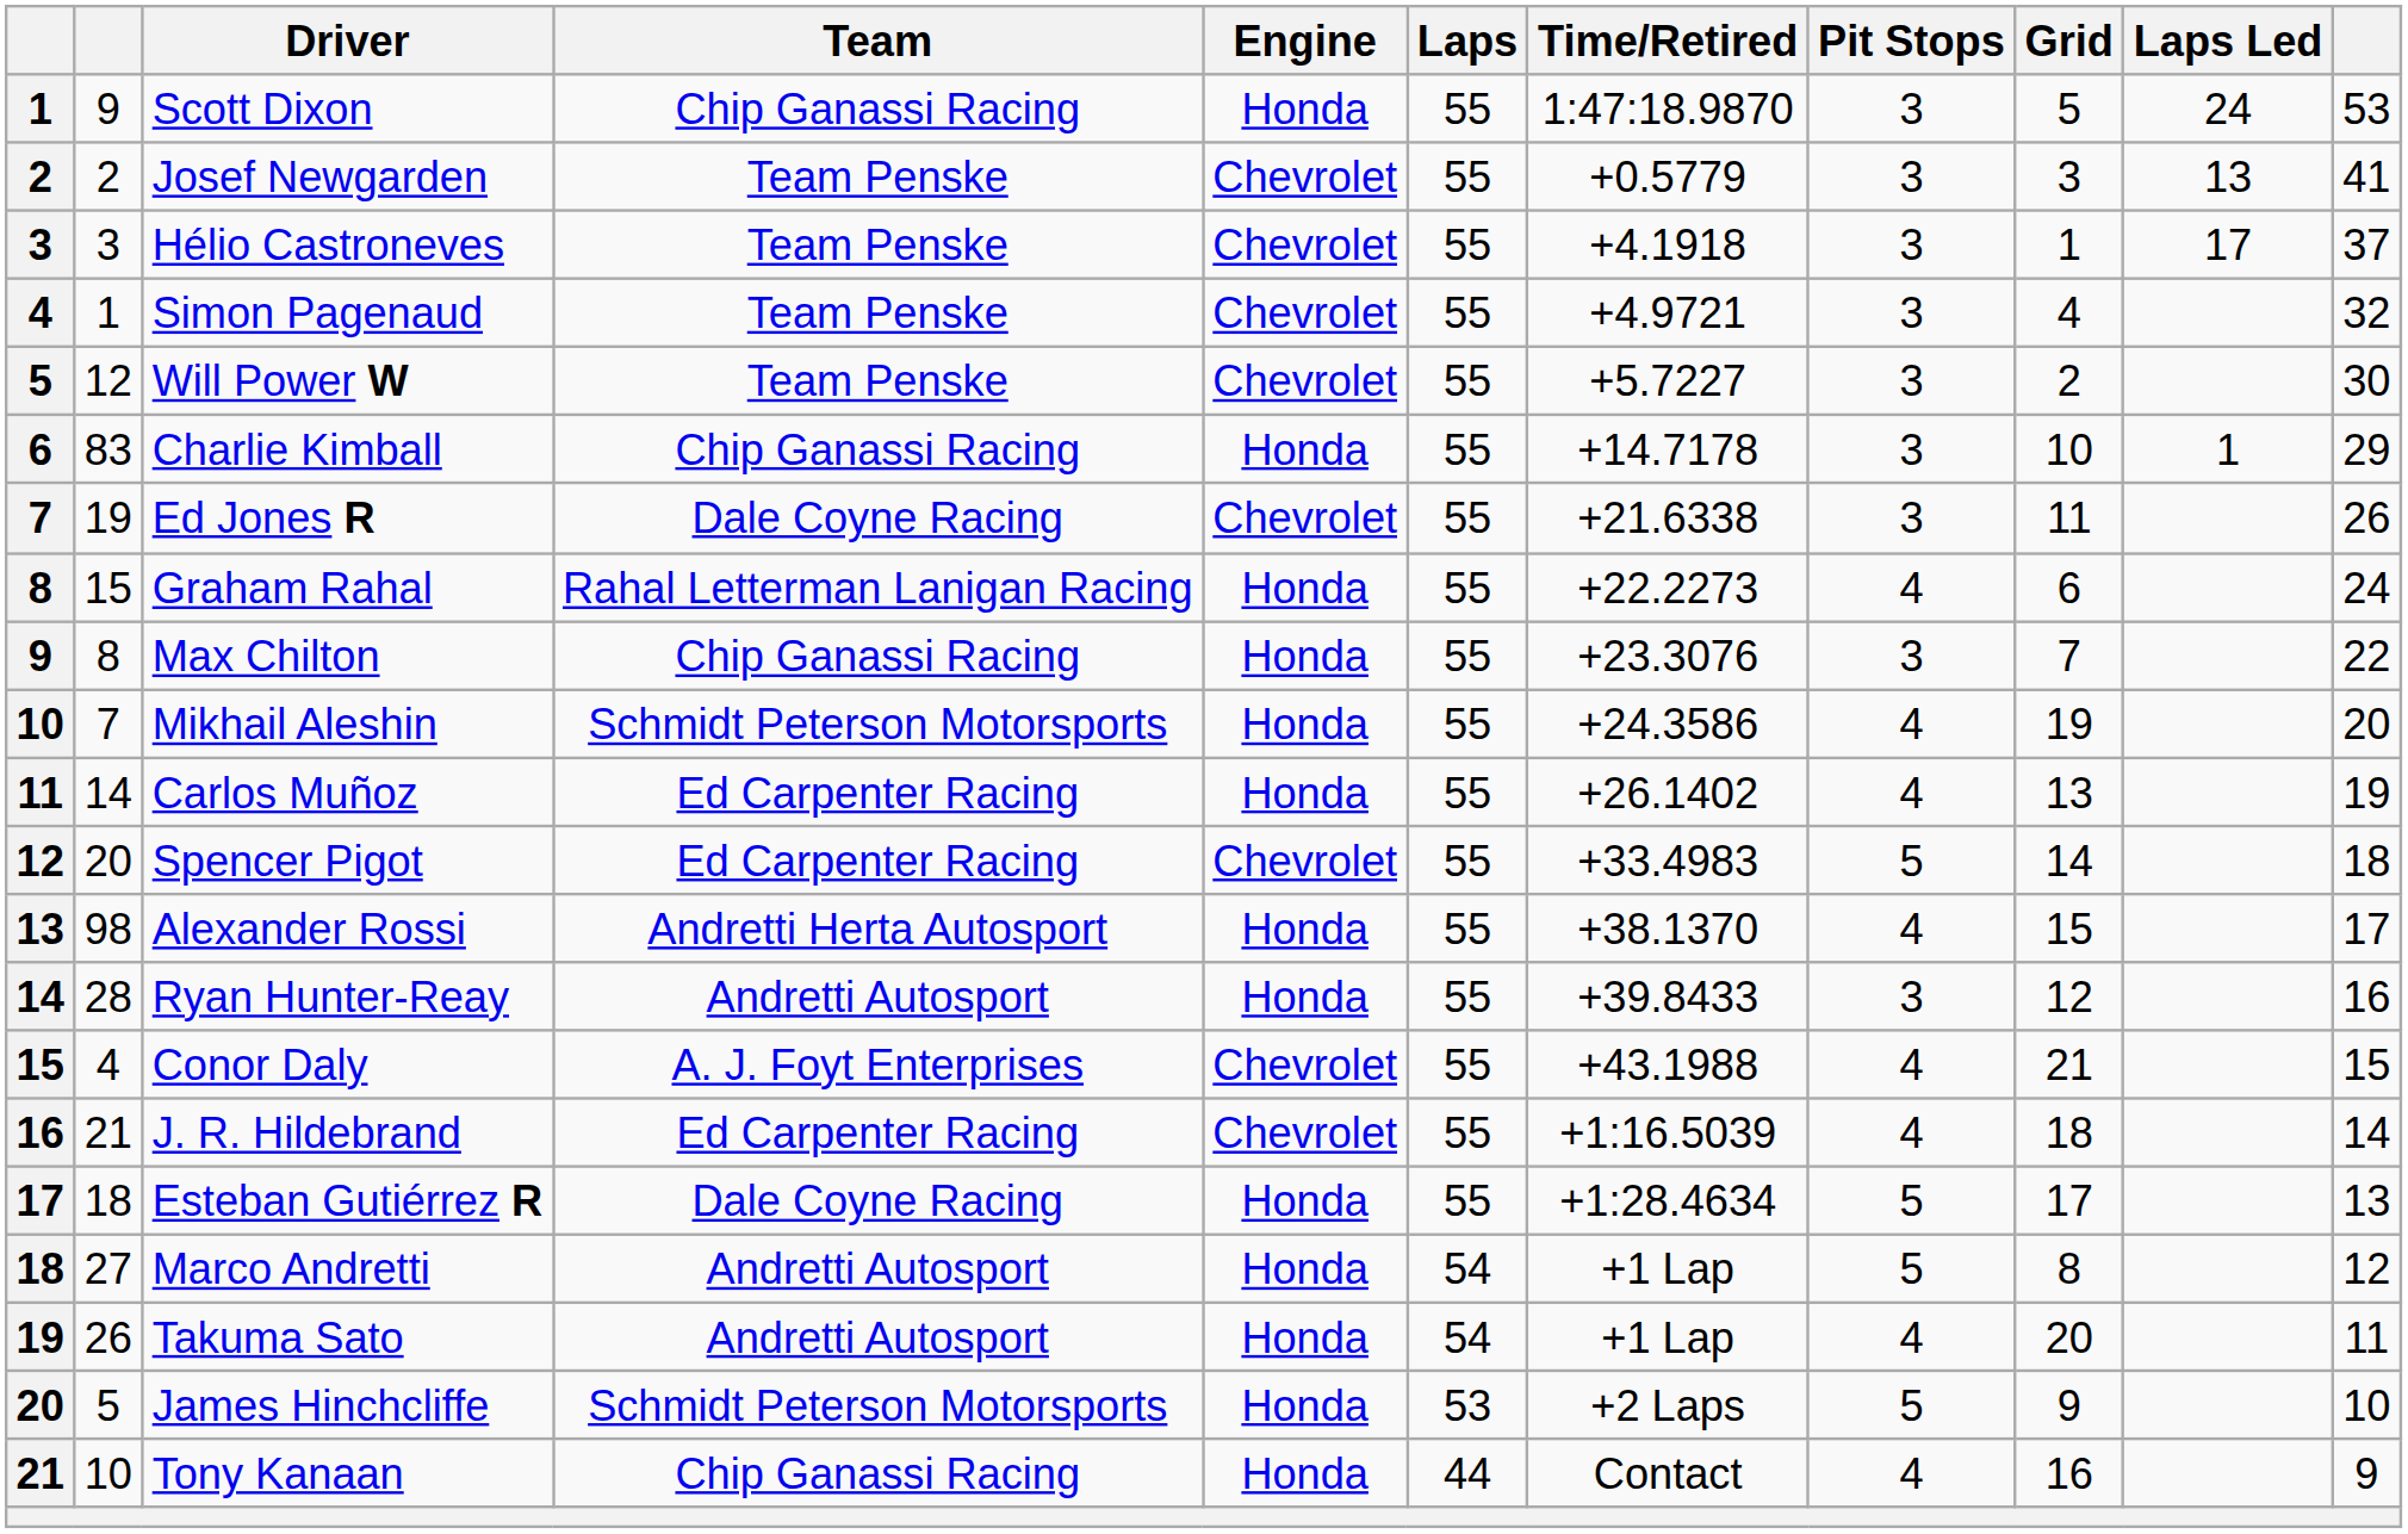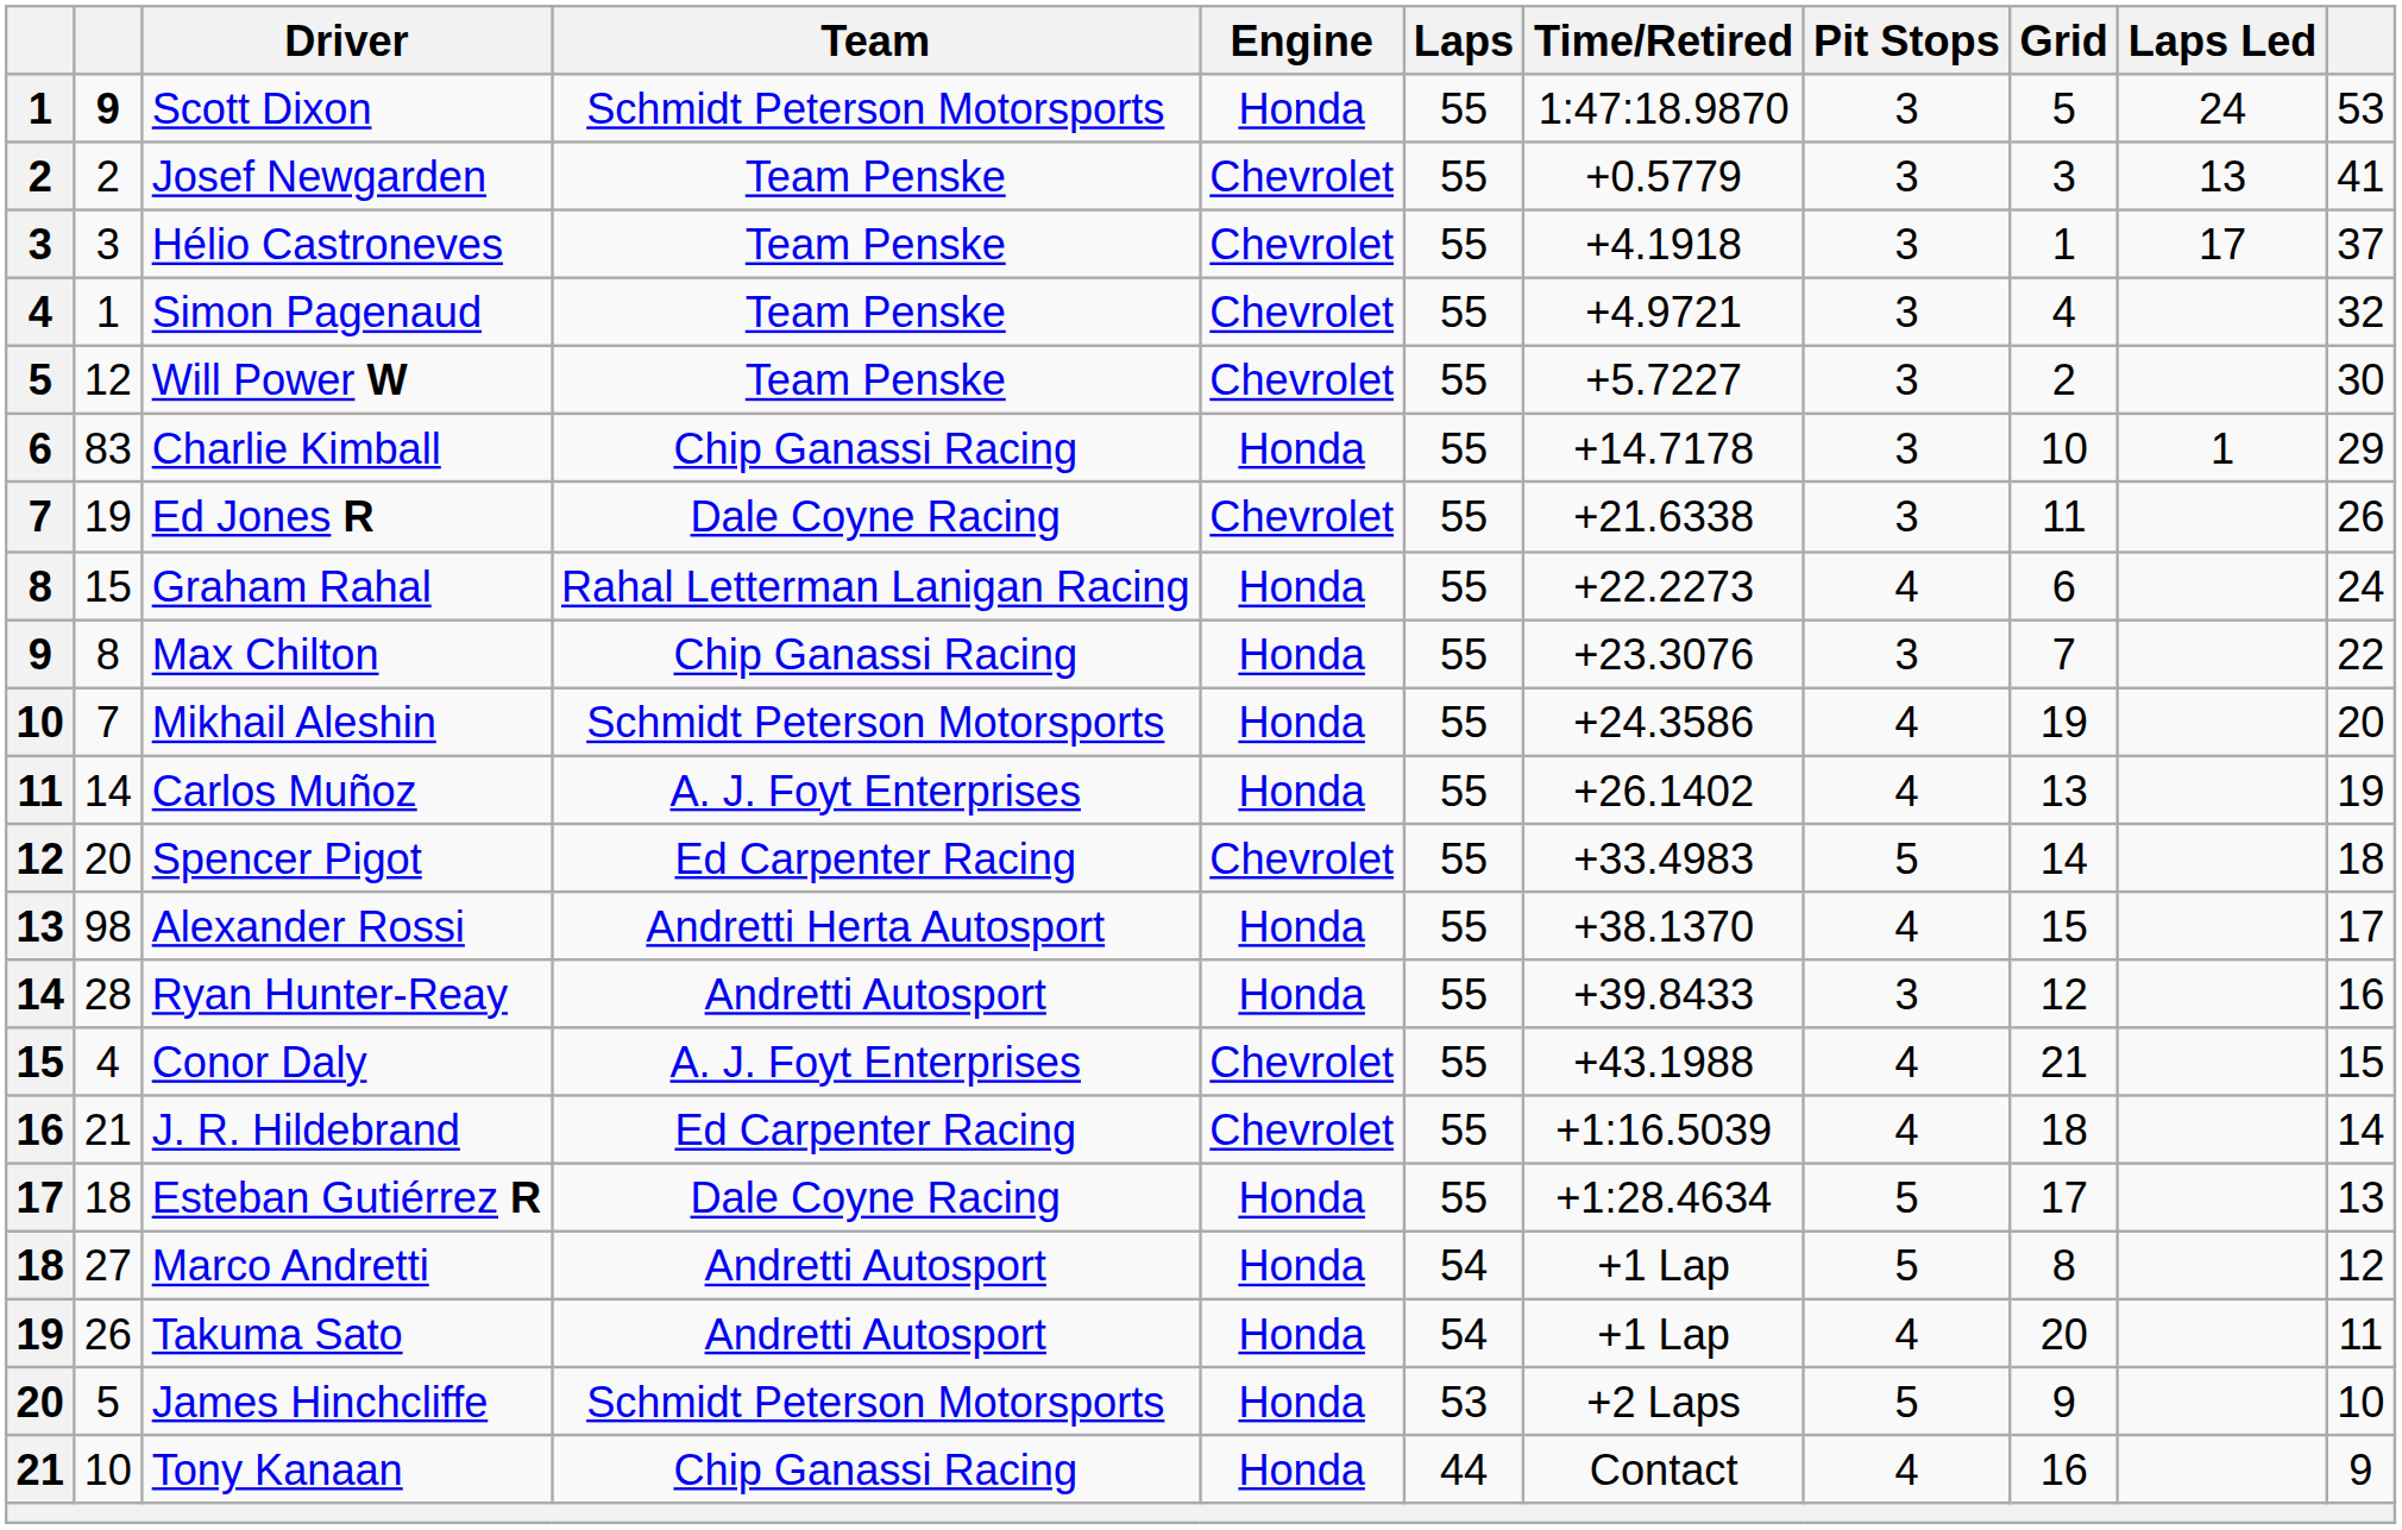 <table class="wikitable" style="text-align:center; font-size: 95%;">
 <tr>
 <th></th>
 <th></th>
 <th>Driver</th>
 <th>Team</th>
 <th>Engine</th>
 <th>Laps</th>
 <th>Time/Retired</th>
 <th>Pit Stops</th>
 <th>Grid</th>
 <th>Laps Led</th>
 <th></th>
 </tr>
 <tr>
 <th>1</th>
-<td>9</td>
+<td><strong>9</strong></td>
 <td align="left"> <a href='#'>Scott Dixon</a></td>
-<td><a href='#'>Chip Ganassi Racing</a></td>
+<td><a href='#'>Schmidt Peterson Motorsports</a></td>
 <td><a href='#'>Honda</a></td>
 <td>55</td>
 <td>1:47:18.9870</td>
 <td>3</td>
 <td>5</td>
 <td>24</td>
 <td>53</td>
 </tr>
 <tr>
 <th>2</th>
 <td>2</td>
 <td align="left"> <a href='#'>Josef Newgarden</a></td>
 <td><a href='#'>Team Penske</a></td>
 <td><a href='#'>Chevrolet</a></td>
 <td>55</td>
 <td>+0.5779</td>
 <td>3</td>
 <td>3</td>
 <td>13</td>
 <td>41</td>
 </tr>
 <tr>
 <th>3</th>
 <td>3</td>
 <td align="left"> <a href='#'>Hélio Castroneves</a></td>
 <td><a href='#'>Team Penske</a></td>
 <td><a href='#'>Chevrolet</a></td>
 <td>55</td>
 <td>+4.1918</td>
 <td>3</td>
 <td>1</td>
 <td>17</td>
 <td>37</td>
 </tr>
 <tr>
 <th>4</th>
 <td>1</td>
 <td align="left"> <a href='#'>Simon Pagenaud</a></td>
 <td><a href='#'>Team Penske</a></td>
 <td><a href='#'>Chevrolet</a></td>
 <td>55</td>
 <td>+4.9721</td>
 <td>3</td>
 <td>4</td>
 <td></td>
 <td>32</td>
 </tr>
 <tr>
 <th>5</th>
 <td>12</td>
 <td align="left"> <a href='#'>Will Power</a> <strong><span>W</span></strong></td>
 <td><a href='#'>Team Penske</a></td>
 <td><a href='#'>Chevrolet</a></td>
 <td>55</td>
 <td>+5.7227</td>
 <td>3</td>
 <td>2</td>
 <td></td>
 <td>30</td>
 </tr>
 <tr>
 <th>6</th>
 <td>83</td>
 <td align="left"> <a href='#'>Charlie Kimball</a></td>
 <td><a href='#'>Chip Ganassi Racing</a></td>
 <td><a href='#'>Honda</a></td>
 <td>55</td>
 <td>+14.7178</td>
 <td>3</td>
 <td>10</td>
 <td>1</td>
 <td>29</td>
 </tr>
 <tr>
 <th>7</th>
 <td>19</td>
 <td align="left"> <a href='#'>Ed Jones</a> <strong><span>R</span></strong></td>
 <td><a href='#'>Dale Coyne Racing</a></td>
 <td><a href='#'>Chevrolet</a></td>
 <td>55</td>
 <td>+21.6338</td>
 <td>3</td>
 <td>11</td>
 <td></td>
 <td>26</td>
 </tr>
 <tr>
 <th>8</th>
 <td>15</td>
 <td align="left"> <a href='#'>Graham Rahal</a></td>
 <td><a href='#'>Rahal Letterman Lanigan Racing</a></td>
 <td><a href='#'>Honda</a></td>
 <td>55</td>
 <td>+22.2273</td>
 <td>4</td>
 <td>6</td>
 <td></td>
 <td>24</td>
 </tr>
 <tr>
 <th>9</th>
 <td>8</td>
 <td align="left"> <a href='#'>Max Chilton</a></td>
 <td><a href='#'>Chip Ganassi Racing</a></td>
 <td><a href='#'>Honda</a></td>
 <td>55</td>
 <td>+23.3076</td>
 <td>3</td>
 <td>7</td>
 <td></td>
 <td>22</td>
 </tr>
 <tr>
 <th>10</th>
 <td>7</td>
 <td align="left"> <a href='#'>Mikhail Aleshin</a></td>
 <td><a href='#'>Schmidt Peterson Motorsports</a></td>
 <td><a href='#'>Honda</a></td>
 <td>55</td>
 <td>+24.3586</td>
 <td>4</td>
 <td>19</td>
 <td></td>
 <td>20</td>
 </tr>
 <tr>
 <th>11</th>
 <td>14</td>
 <td align="left"> <a href='#'>Carlos Muñoz</a></td>
-<td><a href='#'>Ed Carpenter Racing</a></td>
+<td><a href='#'>A. J. Foyt Enterprises</a></td>
 <td><a href='#'>Honda</a></td>
 <td>55</td>
 <td>+26.1402</td>
 <td>4</td>
 <td>13</td>
 <td></td>
 <td>19</td>
 </tr>
 <tr>
 <th>12</th>
 <td>20</td>
 <td align="left"> <a href='#'>Spencer Pigot</a></td>
 <td><a href='#'>Ed Carpenter Racing</a></td>
 <td><a href='#'>Chevrolet</a></td>
 <td>55</td>
 <td>+33.4983</td>
 <td>5</td>
 <td>14</td>
 <td></td>
 <td>18</td>
 </tr>
 <tr>
 <th>13</th>
 <td>98</td>
 <td align="left"> <a href='#'>Alexander Rossi</a></td>
 <td><a href='#'>Andretti Herta Autosport</a></td>
 <td><a href='#'>Honda</a></td>
 <td>55</td>
 <td>+38.1370</td>
 <td>4</td>
 <td>15</td>
 <td></td>
 <td>17</td>
 </tr>
 <tr>
 <th>14</th>
 <td>28</td>
 <td align="left"> <a href='#'>Ryan Hunter-Reay</a></td>
 <td><a href='#'>Andretti Autosport</a></td>
 <td><a href='#'>Honda</a></td>
 <td>55</td>
 <td>+39.8433</td>
 <td>3</td>
 <td>12</td>
 <td></td>
 <td>16</td>
 </tr>
 <tr>
 <th>15</th>
 <td>4</td>
 <td align="left"> <a href='#'>Conor Daly</a></td>
 <td><a href='#'>A. J. Foyt Enterprises</a></td>
 <td><a href='#'>Chevrolet</a></td>
 <td>55</td>
 <td>+43.1988</td>
 <td>4</td>
 <td>21</td>
 <td></td>
 <td>15</td>
 </tr>
 <tr>
 <th>16</th>
 <td>21</td>
 <td align="left"> <a href='#'>J. R. Hildebrand</a></td>
 <td><a href='#'>Ed Carpenter Racing</a></td>
 <td><a href='#'>Chevrolet</a></td>
 <td>55</td>
 <td>+1:16.5039</td>
 <td>4</td>
 <td>18</td>
 <td></td>
 <td>14</td>
 </tr>
 <tr>
 <th>17</th>
 <td>18</td>
 <td align="left"> <a href='#'>Esteban Gutiérrez</a> <strong><span>R</span></strong></td>
 <td><a href='#'>Dale Coyne Racing</a></td>
 <td><a href='#'>Honda</a></td>
 <td>55</td>
 <td>+1:28.4634</td>
 <td>5</td>
 <td>17</td>
 <td></td>
 <td>13</td>
 </tr>
 <tr>
 <th>18</th>
 <td>27</td>
 <td align="left"> <a href='#'>Marco Andretti</a></td>
 <td><a href='#'>Andretti Autosport</a></td>
 <td><a href='#'>Honda</a></td>
 <td>54</td>
 <td>+1 Lap</td>
 <td>5</td>
 <td>8</td>
 <td></td>
 <td>12</td>
 </tr>
 <tr>
 <th>19</th>
 <td>26</td>
 <td align="left"> <a href='#'>Takuma Sato</a></td>
 <td><a href='#'>Andretti Autosport</a></td>
 <td><a href='#'>Honda</a></td>
 <td>54</td>
 <td>+1 Lap</td>
 <td>4</td>
 <td>20</td>
 <td></td>
 <td>11</td>
 </tr>
 <tr>
 <th>20</th>
 <td>5</td>
 <td align="left"> <a href='#'>James Hinchcliffe</a></td>
 <td><a href='#'>Schmidt Peterson Motorsports</a></td>
 <td><a href='#'>Honda</a></td>
 <td>53</td>
 <td>+2 Laps</td>
 <td>5</td>
 <td>9</td>
 <td></td>
 <td>10</td>
 </tr>
 <tr>
 <th>21</th>
 <td>10</td>
 <td align="left"> <a href='#'>Tony Kanaan</a></td>
 <td><a href='#'>Chip Ganassi Racing</a></td>
 <td><a href='#'>Honda</a></td>
 <td>44</td>
 <td>Contact</td>
 <td>4</td>
 <td>16</td>
 <td></td>
 <td>9</td>
 </tr>
 <tr>
 <th colspan=11></th>
 </tr>
 </table>
